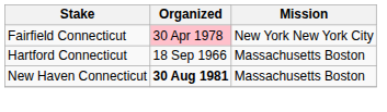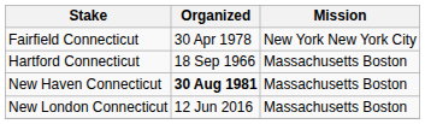 <table class="wikitable sortable">
 <tr>
 <th>Stake</th>
 <th data-sort-type=date>Organized</th>
 <th>Mission</th>
 </tr>
 <tr>
 <td>Fairfield Connecticut</td>
-<td style="background: pink;">30 Apr 1978</td>
+<td>30 Apr 1978</td>
 <td>New York New York City</td>
 </tr>
 <tr>
 <td>Hartford Connecticut</td>
 <td>18 Sep 1966</td>
 <td>Massachusetts Boston</td>
 </tr>
 <tr>
 <td>New Haven Connecticut</td>
 <td><strong>30 Aug 1981</strong></td>
 <td>Massachusetts Boston</td>
 </tr>
 <tr>
+<td>New London Connecticut</td>
+<td>12 Jun 2016</td>
+<td>Massachusetts Boston</td>
+</tr>
+<tr>
 </tr>
 </table>
